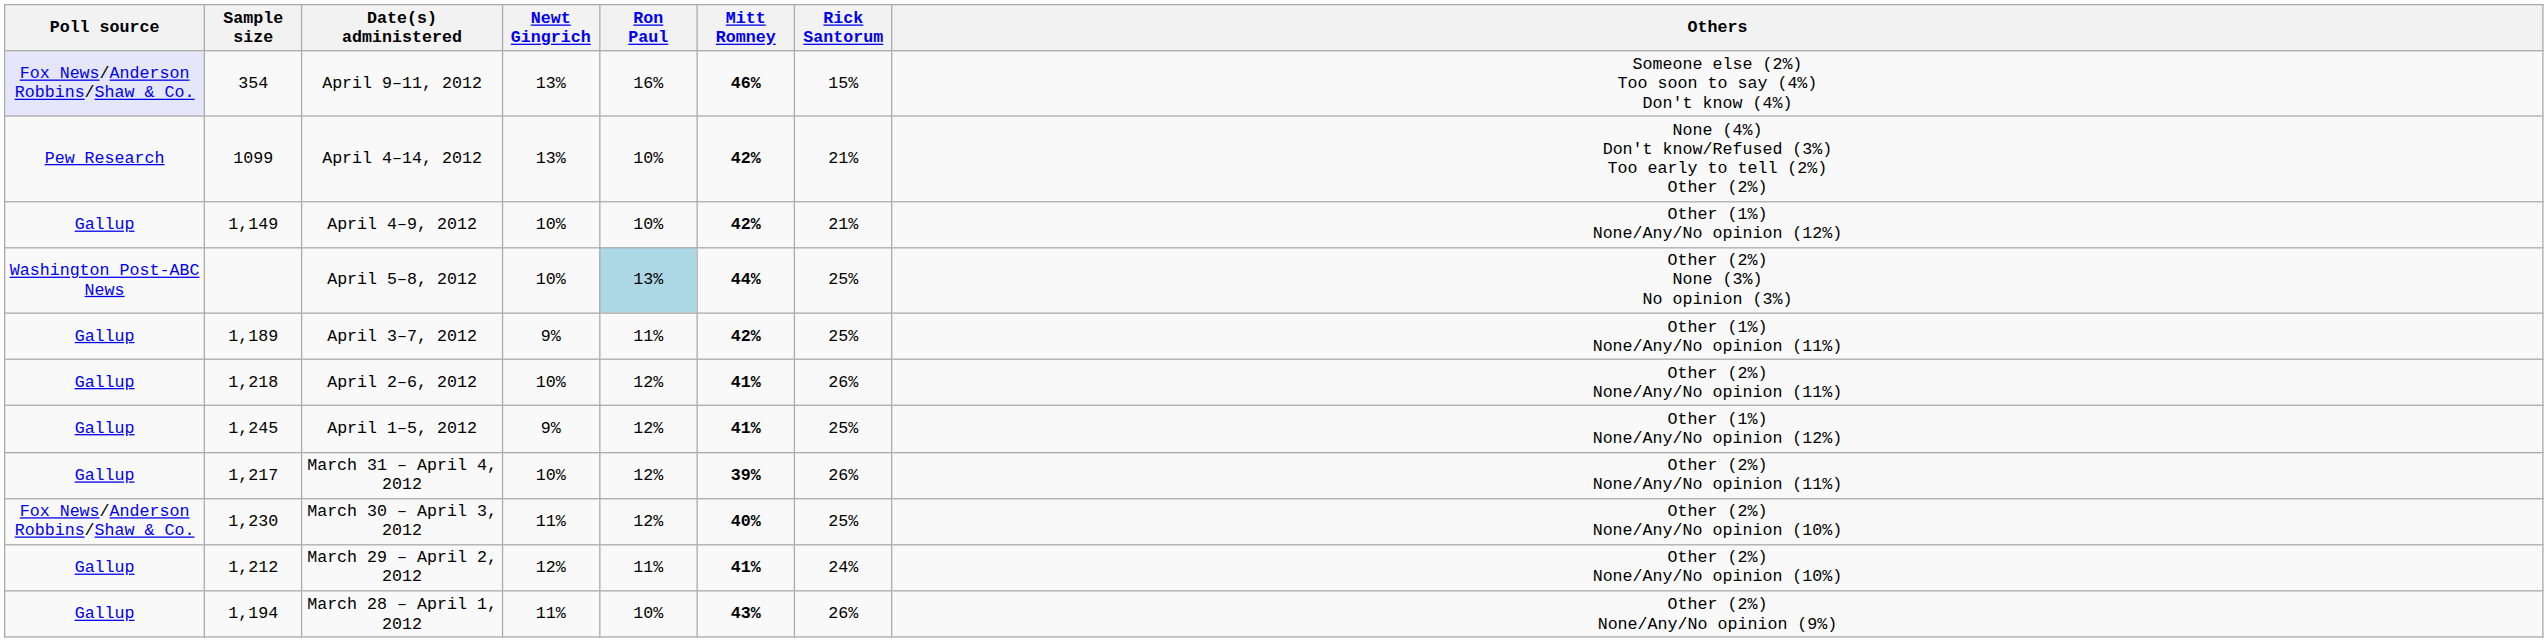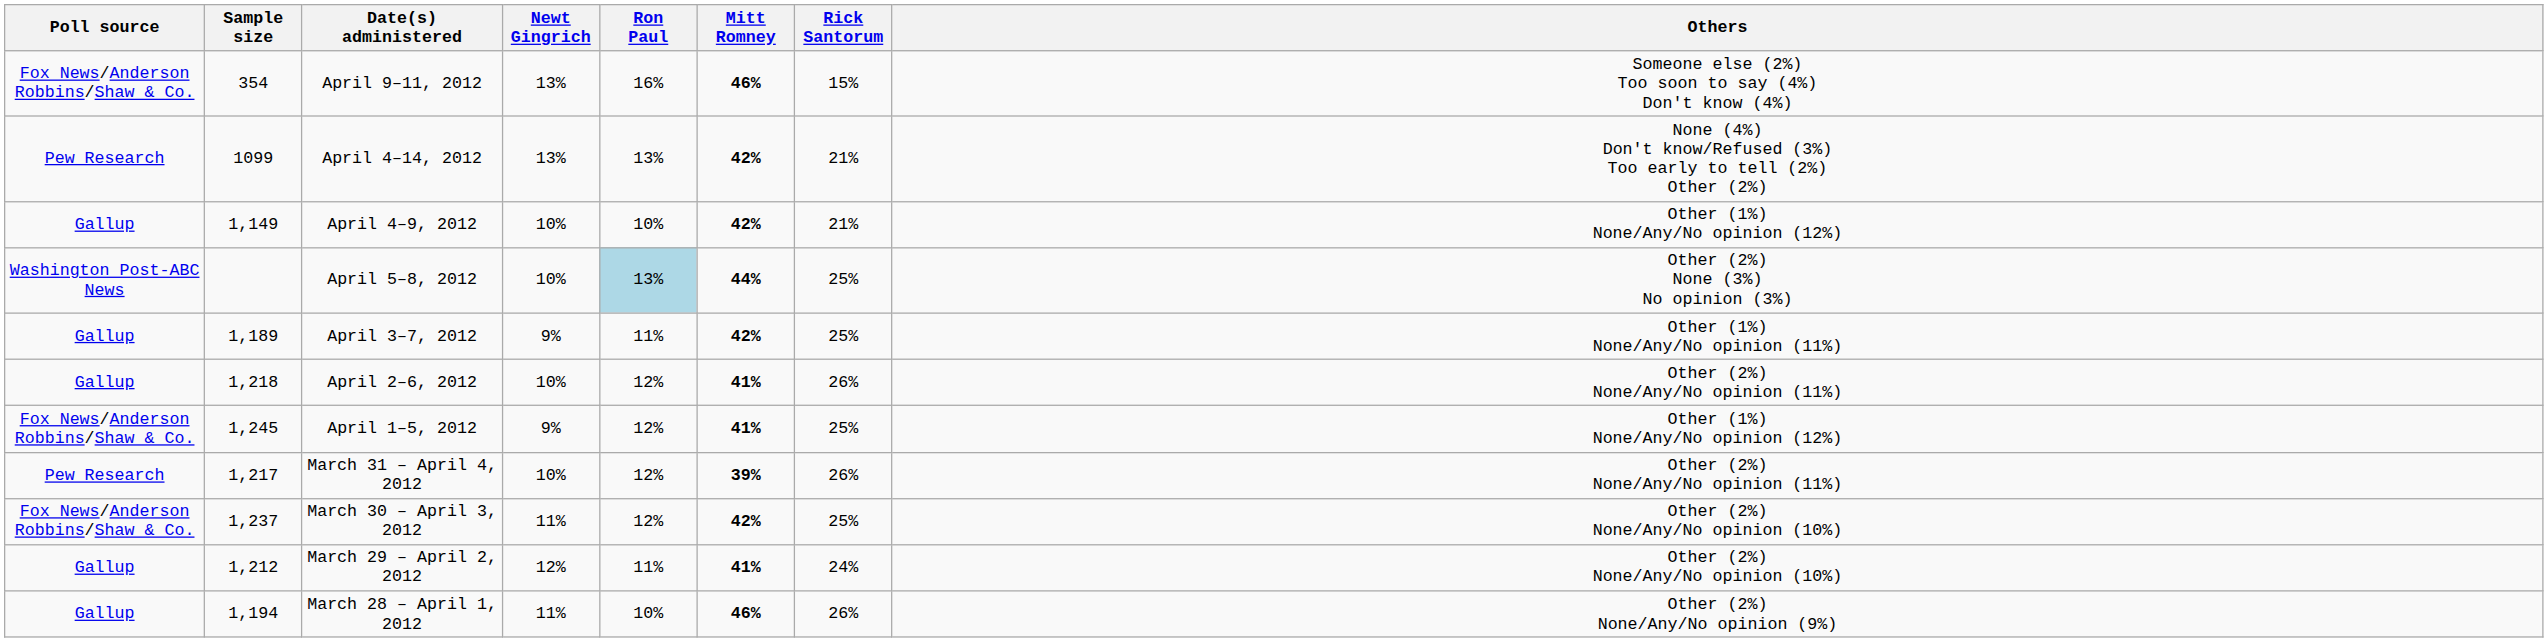 <table class="wikitable" style="text-align:center; width:100%;">
 <tr>
 <th style="width:150px;">Poll source</th>
 <th style="width:70px;">Sample<br>size</th>
 <th style="width:150px;">Date(s)<br> administered</th>
 <th style="width:70px;"><a href='#'>Newt<br> Gingrich</a></th>
 <th style="width:70px;"><a href='#'>Ron<br> Paul</a></th>
 <th style="width:70px;"><a href='#'>Mitt<br> Romney</a></th>
 <th style="width:70px;"><a href='#'>Rick<br> Santorum</a></th>
 <th>Others</th>
 </tr>
 <tr>
-<td style="background: lavender;"><a href='#'>Fox News</a>/<a href='#'>Anderson Robbins</a>/<a href='#'>Shaw & Co.</a></td>
+<td><a href='#'>Fox News</a>/<a href='#'>Anderson Robbins</a>/<a href='#'>Shaw & Co.</a></td>
 <td>354</td>
 <td>April 9–11, 2012</td>
 <td>13%</td>
 <td>16%</td>
 <td><strong>46%</strong></td>
 <td>15%</td>
 <td>Someone else (2%)<br>Too soon to say (4%)<br>Don't know (4%)</td>
 </tr>
 <tr>
 <td><a href='#'>Pew Research</a></td>
 <td>1099</td>
 <td>April 4–14, 2012</td>
 <td>13%</td>
-<td>10%</td>
+<td>13%</td>
 <td><strong>42%</strong></td>
 <td>21%</td>
 <td>None (4%)<br>Don't know/Refused (3%)<br>Too early to tell (2%)<br>Other (2%)</td>
 </tr>
 <tr>
 <td><a href='#'>Gallup</a></td>
 <td>1,149</td>
 <td>April 4–9, 2012</td>
 <td>10%</td>
 <td>10%</td>
 <td><strong>42%</strong></td>
 <td>21%</td>
 <td>Other (1%)<br>None/Any/No opinion (12%)</td>
 </tr>
 <tr>
 <td><a href='#'>Washington Post-ABC News</a></td>
 <td></td>
 <td>April 5–8, 2012</td>
 <td>10%</td>
 <td style="background: lightblue;">13%</td>
 <td><strong>44%</strong></td>
 <td>25%</td>
 <td>Other (2%)<br>None (3%)<br>No opinion (3%)</td>
 </tr>
 <tr>
 <td><a href='#'>Gallup</a></td>
 <td>1,189</td>
 <td>April 3–7, 2012</td>
 <td>9%</td>
 <td>11%</td>
 <td><strong>42%</strong></td>
 <td>25%</td>
 <td>Other (1%)<br>None/Any/No opinion (11%)</td>
 </tr>
 <tr>
 <td><a href='#'>Gallup</a></td>
 <td>1,218</td>
 <td>April 2–6, 2012</td>
 <td>10%</td>
 <td>12%</td>
 <td><strong>41%</strong></td>
 <td>26%</td>
 <td>Other (2%)<br>None/Any/No opinion (11%)</td>
 </tr>
 <tr>
-<td><a href='#'>Gallup</a></td>
+<td><a href='#'>Fox News</a>/<a href='#'>Anderson Robbins</a>/<a href='#'>Shaw & Co.</a></td>
 <td>1,245</td>
 <td>April 1–5, 2012</td>
 <td>9%</td>
 <td>12%</td>
 <td><strong>41%</strong></td>
 <td>25%</td>
 <td>Other (1%)<br>None/Any/No opinion (12%)</td>
 </tr>
 <tr>
-<td><a href='#'>Gallup</a></td>
+<td><a href='#'>Pew Research</a></td>
 <td>1,217</td>
 <td>March 31 – April 4, 2012</td>
 <td>10%</td>
 <td>12%</td>
 <td><strong>39%</strong></td>
 <td>26%</td>
 <td>Other (2%)<br>None/Any/No opinion (11%)</td>
 </tr>
 <tr>
 <td><a href='#'>Fox News</a>/<a href='#'>Anderson Robbins</a>/<a href='#'>Shaw & Co.</a></td>
-<td>1,230</td>
+<td>1,237</td>
 <td>March 30 – April 3, 2012</td>
 <td>11%</td>
 <td>12%</td>
-<td><strong>40%</strong></td>
+<td><strong>42%</strong></td>
 <td>25%</td>
 <td>Other (2%)<br>None/Any/No opinion (10%)</td>
 </tr>
 <tr>
 <td><a href='#'>Gallup</a></td>
 <td>1,212</td>
 <td>March 29 – April 2, 2012</td>
 <td>12%</td>
 <td>11%</td>
 <td><strong>41%</strong></td>
 <td>24%</td>
 <td>Other (2%)<br>None/Any/No opinion (10%)</td>
 </tr>
 <tr>
 <td><a href='#'>Gallup</a></td>
 <td>1,194</td>
 <td>March 28 – April 1, 2012</td>
 <td>11%</td>
 <td>10%</td>
-<td><strong>43%</strong></td>
+<td><strong>46%</strong></td>
 <td>26%</td>
 <td>Other (2%)<br>None/Any/No opinion (9%)</td>
 </tr>
 </table>
